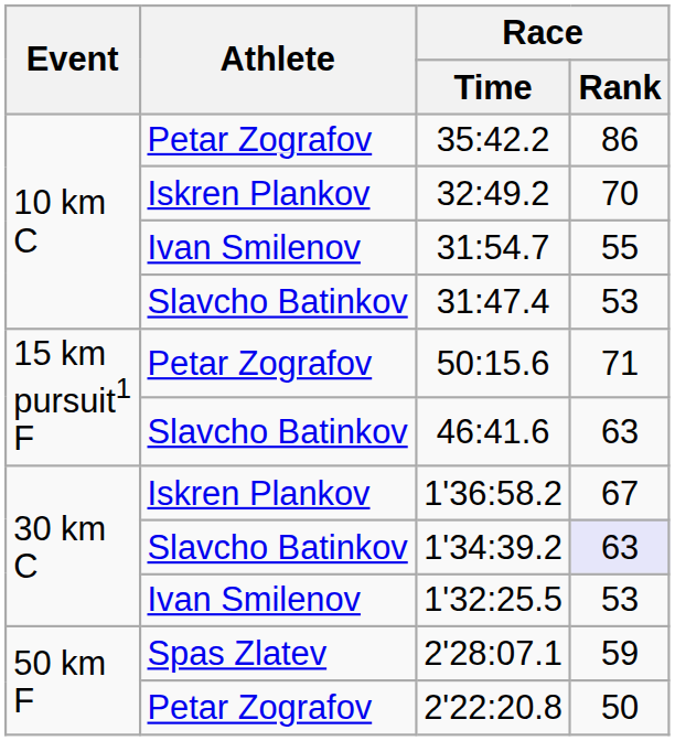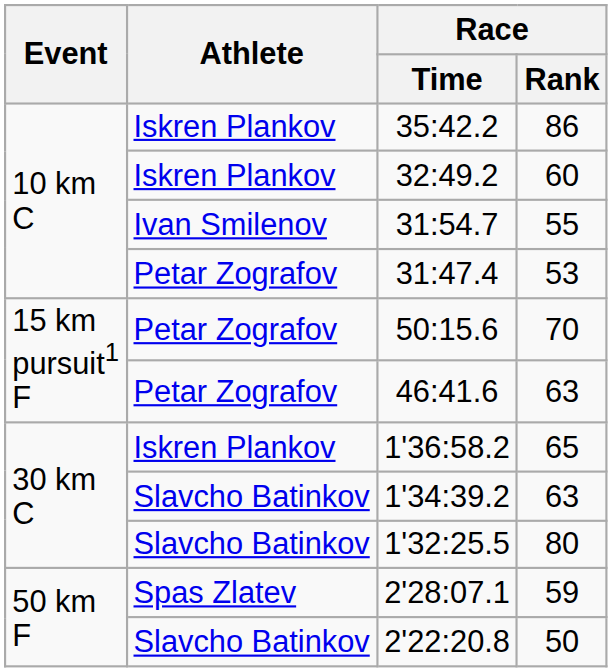 <table class="wikitable" border="1" style="font-size:90%">
 <tr>
 <th rowspan=2>Event</th>
 <th rowspan=2>Athlete</th>
 <th colspan=2>Race</th>
 </tr>
 <tr>
 <th>Time</th>
 <th>Rank</th>
 </tr>
 <tr>
 <td rowspan=4>10 km <br> C</td>
-<td><a href='#'>Petar Zografov</a></td>
+<td><a href='#'>Iskren Plankov</a></td>
 <td align=center>35:42.2</td>
 <td align=center>86</td>
 </tr>
 <tr>
 <td><a href='#'>Iskren Plankov</a></td>
 <td align=center>32:49.2</td>
-<td align=center>70</td>
+<td align=center>60</td>
 </tr>
 <tr>
 <td><a href='#'>Ivan Smilenov</a></td>
 <td align=center>31:54.7</td>
 <td align=center>55</td>
 </tr>
 <tr>
-<td><a href='#'>Slavcho Batinkov</a></td>
+<td><a href='#'>Petar Zografov</a></td>
 <td align=center>31:47.4</td>
 <td align=center>53</td>
 </tr>
 <tr>
 <td rowspan=2>15 km <br> pursuit<sup>1</sup> <br> F</td>
 <td><a href='#'>Petar Zografov</a></td>
 <td align=center>50:15.6</td>
-<td align=center>71</td>
+<td align=center>70</td>
 </tr>
 <tr>
-<td><a href='#'>Slavcho Batinkov</a></td>
+<td><a href='#'>Petar Zografov</a></td>
 <td align=center>46:41.6</td>
 <td align=center>63</td>
 </tr>
 <tr>
 <td rowspan=3>30 km <br> C</td>
 <td><a href='#'>Iskren Plankov</a></td>
 <td align=center>1'36:58.2</td>
-<td align=center>67</td>
+<td align=center>65</td>
 </tr>
 <tr>
 <td><a href='#'>Slavcho Batinkov</a></td>
 <td align=center>1'34:39.2</td>
-<td align=center style="background: lavender;">63</td>
+<td align=center>63</td>
 </tr>
 <tr>
-<td><a href='#'>Ivan Smilenov</a></td>
+<td><a href='#'>Slavcho Batinkov</a></td>
 <td align=center>1'32:25.5</td>
-<td align=center>53</td>
+<td align=center>80</td>
 </tr>
 <tr>
 <td rowspan=2>50 km <br> F</td>
 <td><a href='#'>Spas Zlatev</a></td>
 <td align=center>2'28:07.1</td>
 <td align=center>59</td>
 </tr>
 <tr>
-<td><a href='#'>Petar Zografov</a></td>
+<td><a href='#'>Slavcho Batinkov</a></td>
 <td align=center>2'22:20.8</td>
 <td align=center>50</td>
 </tr>
 </table>
